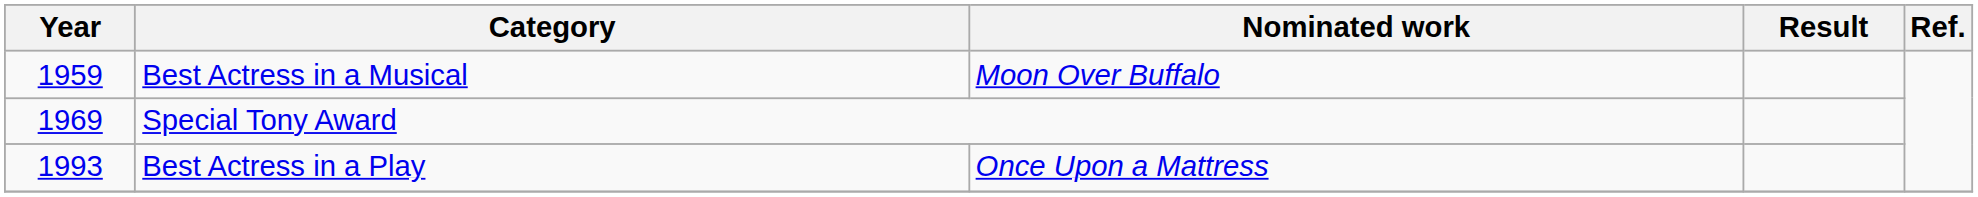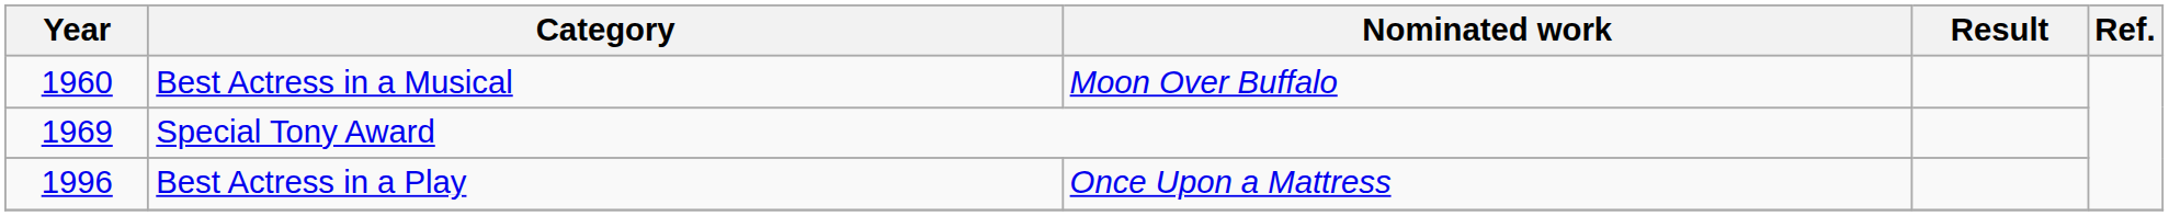 <table class=wikitable sortable>
 <tr>
 <th scope="col" style="width:4em;">Year</th>
 <th scope="col" style="width:28em;">Category</th>
 <th scope="col" style="width:26em;">Nominated work</th>
 <th scope="col" style="width:5em;">Result</th>
 <th>Ref.</th>
 </tr>
 <tr>
-<td style="text-align:center;"><a href='#'>1959</a></td>
+<td style="text-align:center;"><a href='#'>1960</a></td>
 <td><a href='#'>Best Actress in a Musical</a></td>
 <td><em><a href='#'>Moon Over Buffalo</a></em></td>
 <td></td>
 <td rowspan=3></td>
 </tr>
 <tr>
 <td style="text-align:center;"><a href='#'>1969</a></td>
 <td colspan=2><a href='#'>Special Tony Award</a></td>
 <td></td>
 </tr>
 <tr>
-<td style="text-align:center;"><a href='#'>1993</a></td>
+<td style="text-align:center;"><a href='#'>1996</a></td>
 <td><a href='#'>Best Actress in a Play</a></td>
 <td><em><a href='#'>Once Upon a Mattress</a></em></td>
 <td></td>
 </tr>
 <tr>
 </tr>
 </table>
